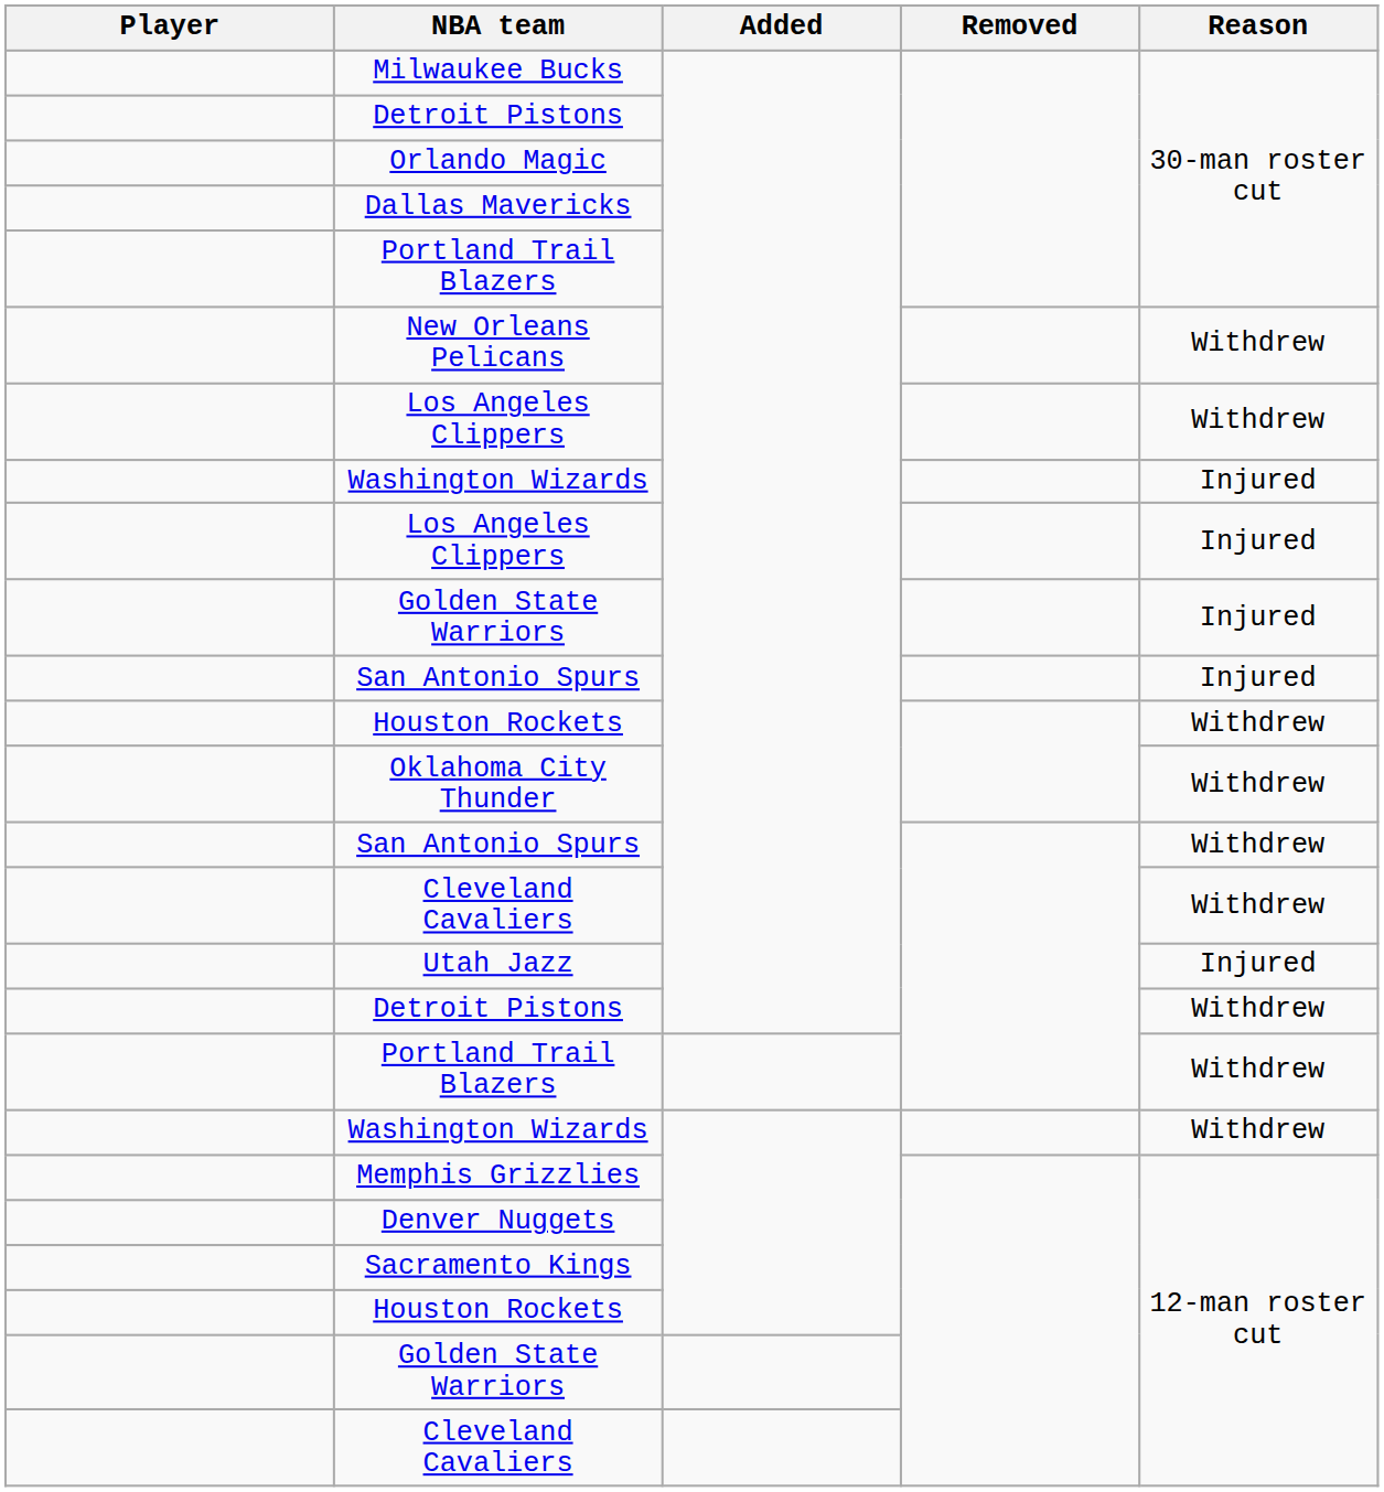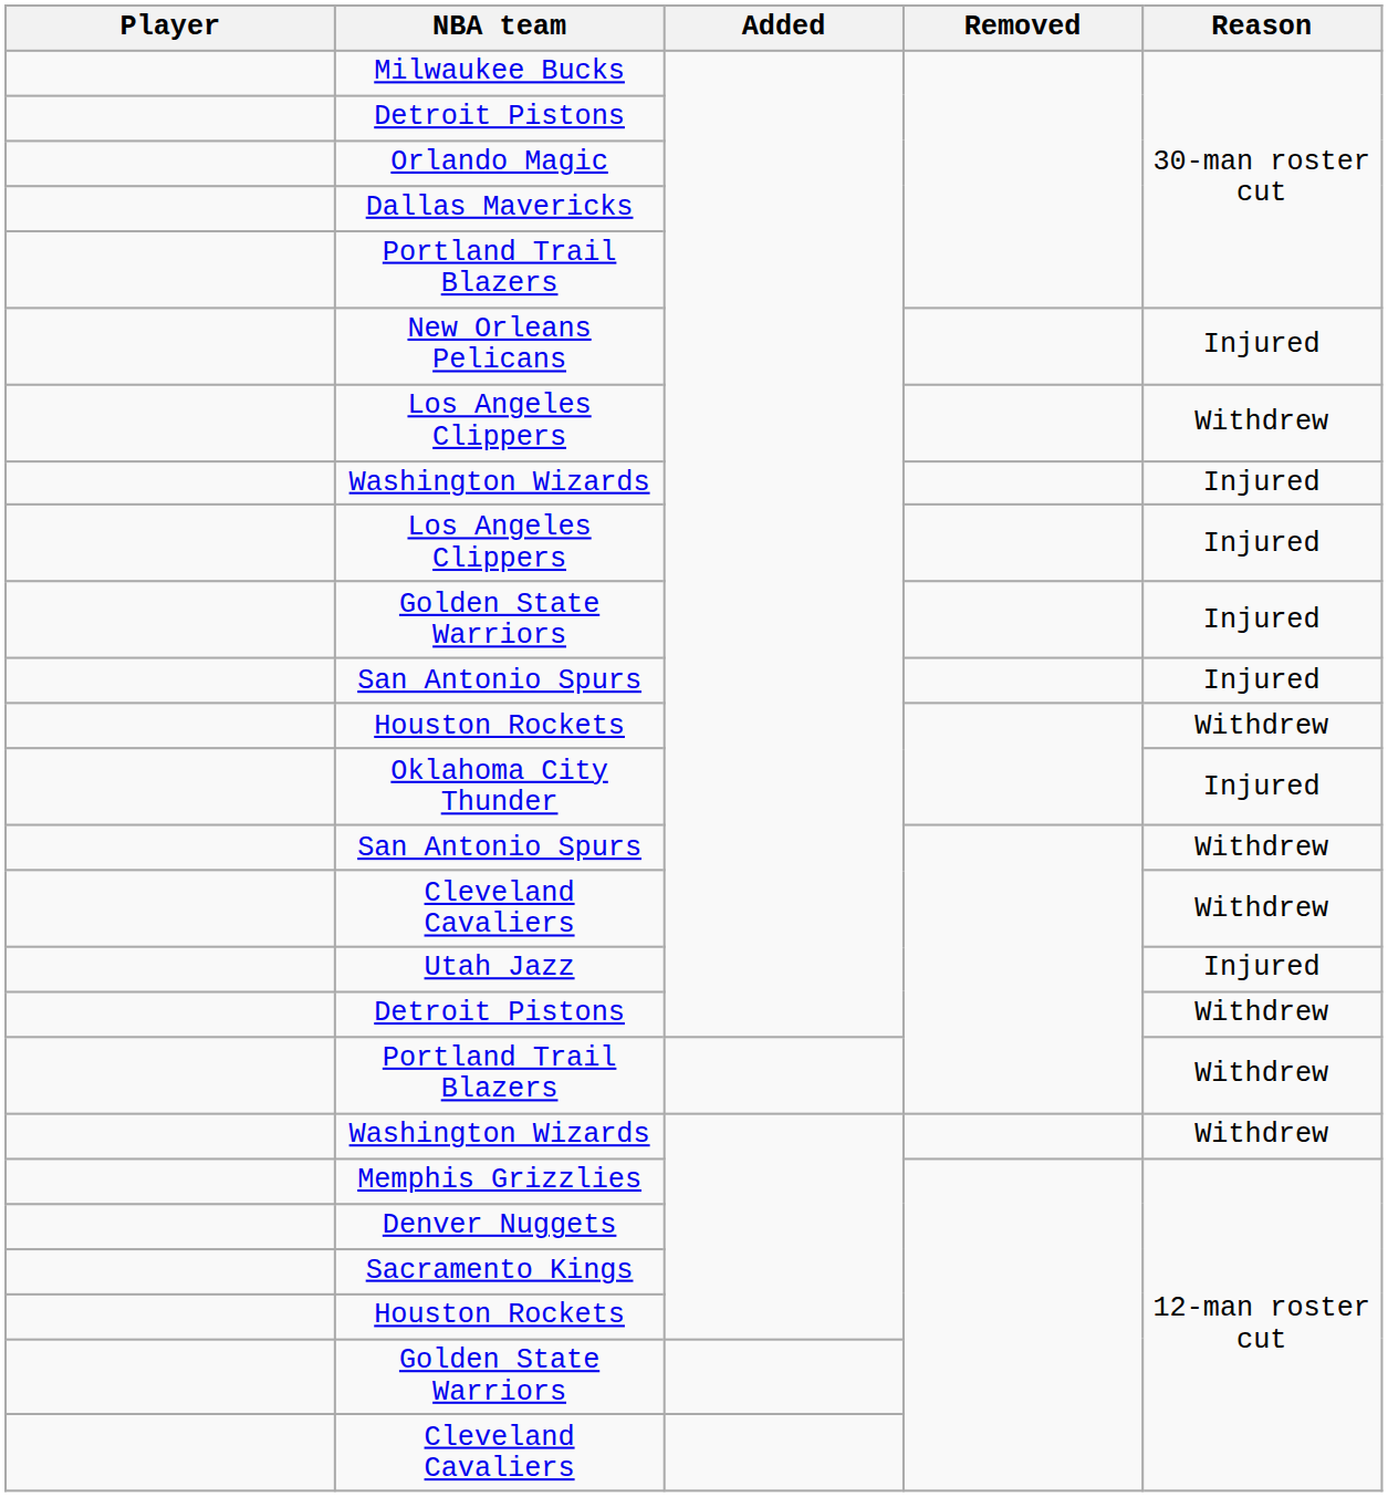 <table class="wikitable sortable" style="text-align:center; font-size:95%">
 <tr>
 <th scope="col" width="140px">Player</th>
 <th scope="col" width="140px">NBA team</th>
 <th scope="col" width="100px">Added</th>
 <th scope="col" width="100px">Removed</th>
 <th scope="col" width="100px">Reason</th>
 </tr>
 <tr>
 <td></td>
 <td><a href='#'>Milwaukee Bucks</a></td>
 <td rowspan=17></td>
 <td rowspan=5></td>
 <td rowspan=5>30-man roster cut</td>
 </tr>
 <tr>
 <td></td>
 <td><a href='#'>Detroit Pistons</a></td>
 </tr>
 <tr>
 <td></td>
 <td><a href='#'>Orlando Magic</a></td>
 </tr>
 <tr>
 <td></td>
 <td><a href='#'>Dallas Mavericks</a></td>
 </tr>
 <tr>
 <td></td>
 <td><a href='#'>Portland Trail Blazers</a></td>
 </tr>
 <tr>
 <td></td>
 <td><a href='#'>New Orleans Pelicans</a></td>
 <td></td>
-<td>Withdrew</td>
+<td>Injured</td>
 </tr>
 <tr>
 <td></td>
 <td><a href='#'>Los Angeles Clippers</a></td>
 <td></td>
 <td>Withdrew</td>
 </tr>
 <tr>
 <td></td>
 <td><a href='#'>Washington Wizards</a></td>
 <td></td>
 <td>Injured</td>
 </tr>
 <tr>
 <td></td>
 <td><a href='#'>Los Angeles Clippers</a></td>
 <td></td>
 <td>Injured</td>
 </tr>
 <tr>
 <td></td>
 <td><a href='#'>Golden State Warriors</a></td>
 <td></td>
 <td>Injured</td>
 </tr>
 <tr>
 <td></td>
 <td><a href='#'>San Antonio Spurs</a></td>
 <td></td>
 <td>Injured</td>
 </tr>
 <tr>
 <td></td>
 <td><a href='#'>Houston Rockets</a></td>
 <td rowspan=2></td>
 <td>Withdrew</td>
 </tr>
 <tr>
 <td></td>
 <td><a href='#'>Oklahoma City Thunder</a></td>
-<td>Withdrew</td>
+<td>Injured</td>
 </tr>
 <tr>
 <td></td>
 <td><a href='#'>San Antonio Spurs</a></td>
 <td rowspan=5></td>
 <td>Withdrew</td>
 </tr>
 <tr>
 <td></td>
 <td><a href='#'>Cleveland Cavaliers</a></td>
 <td>Withdrew</td>
 </tr>
 <tr>
 <td></td>
 <td><a href='#'>Utah Jazz</a></td>
 <td>Injured</td>
 </tr>
 <tr>
 <td></td>
 <td><a href='#'>Detroit Pistons</a></td>
 <td>Withdrew</td>
 </tr>
 <tr>
 <td></td>
 <td><a href='#'>Portland Trail Blazers</a></td>
 <td rowspan=1></td>
 <td>Withdrew</td>
 </tr>
 <tr>
 <td></td>
 <td><a href='#'>Washington Wizards</a></td>
 <td rowspan=5></td>
 <td></td>
 <td>Withdrew</td>
 </tr>
 <tr>
 <td></td>
 <td><a href='#'>Memphis Grizzlies</a></td>
 <td rowspan=6></td>
 <td rowspan=6>12-man roster cut</td>
 </tr>
 <tr>
 <td></td>
 <td><a href='#'>Denver Nuggets</a></td>
 </tr>
 <tr>
 <td></td>
 <td><a href='#'>Sacramento Kings</a></td>
 </tr>
 <tr>
 <td></td>
 <td><a href='#'>Houston Rockets</a></td>
 </tr>
 <tr>
 <td></td>
 <td><a href='#'>Golden State Warriors</a></td>
 <td></td>
 </tr>
 <tr>
 <td></td>
 <td><a href='#'>Cleveland Cavaliers</a></td>
 <td></td>
 </tr>
 </table>
